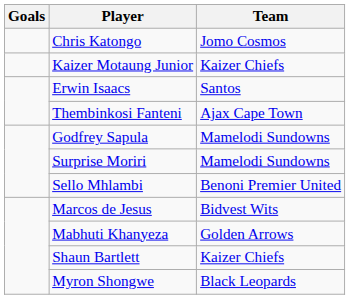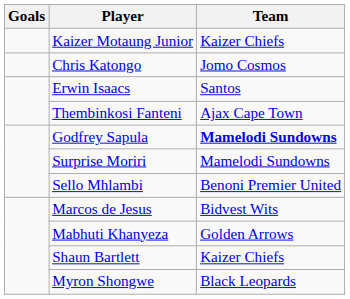 <table class="wikitable">
 <tr>
 <th>Goals</th>
 <th>Player</th>
 <th>Team</th>
 </tr>
 <tr>
 <td></td>
-<td> <a href='#'>Chris Katongo</a></td>
-<td><a href='#'>Jomo Cosmos</a></td>
+<td> <a href='#'>Kaizer Motaung Junior</a></td>
+<td><a href='#'>Kaizer Chiefs</a></td>
 </tr>
 <tr>
 <td></td>
-<td> <a href='#'>Kaizer Motaung Junior</a></td>
-<td><a href='#'>Kaizer Chiefs</a></td>
+<td> <a href='#'>Chris Katongo</a></td>
+<td><a href='#'>Jomo Cosmos</a></td>
 </tr>
 <tr>
 <td rowspan="2"></td>
 <td> <a href='#'>Erwin Isaacs</a></td>
 <td><a href='#'>Santos</a></td>
 </tr>
 <tr>
 <td> <a href='#'>Thembinkosi Fanteni</a></td>
 <td><a href='#'>Ajax Cape Town</a></td>
 </tr>
 <tr>
 <td rowspan="3"></td>
 <td> <a href='#'>Godfrey Sapula</a></td>
-<td><a href='#'>Mamelodi Sundowns</a></td>
+<td><strong><a href='#'>Mamelodi Sundowns</a></strong></td>
 </tr>
 <tr>
 <td> <a href='#'>Surprise Moriri</a></td>
 <td><a href='#'>Mamelodi Sundowns</a></td>
 </tr>
 <tr>
 <td> <a href='#'>Sello Mhlambi</a></td>
 <td><a href='#'>Benoni Premier United</a></td>
 </tr>
 <tr>
 <td rowspan="4"></td>
 <td> <a href='#'>Marcos de Jesus</a></td>
 <td><a href='#'>Bidvest Wits</a></td>
 </tr>
 <tr>
 <td> <a href='#'>Mabhuti Khanyeza</a></td>
 <td><a href='#'>Golden Arrows</a></td>
 </tr>
 <tr>
 <td> <a href='#'>Shaun Bartlett</a></td>
 <td><a href='#'>Kaizer Chiefs</a></td>
 </tr>
 <tr>
 <td> <a href='#'>Myron Shongwe</a></td>
 <td><a href='#'>Black Leopards</a></td>
 </tr>
 </table>
